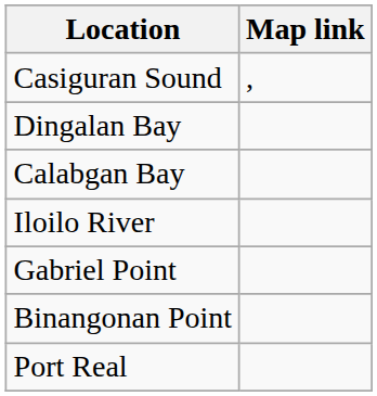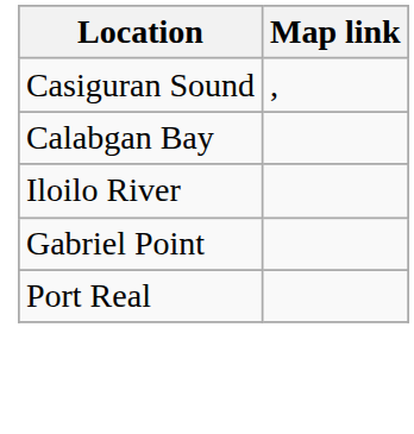 <table class="wikitable" style="float: right;" border="1">
 <tr>
 <th>Location</th>
 <th>Map link</th>
 </tr>
 <tr>
 <td>Casiguran Sound</td>
 <td>,</td>
-</tr>
-<tr>
-<td>Dingalan Bay</td>
-<td></td>
 </tr>
 <tr>
 <td>Calabgan Bay</td>
 <td></td>
 </tr>
 <tr>
 <td>Iloilo River</td>
 <td></td>
 </tr>
 <tr>
 <td>Gabriel Point</td>
 <td></td>
 </tr>
 <tr>
-<td>Binangonan Point</td>
-<td></td>
-</tr>
-<tr>
 <td>Port Real</td>
 <td></td>
 </tr>
 </table>
